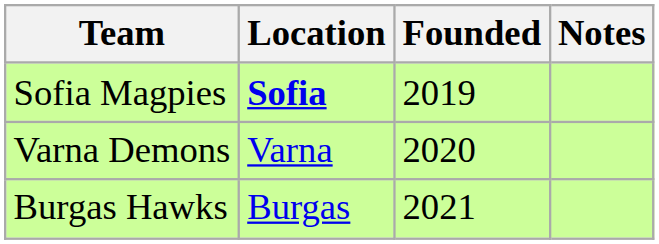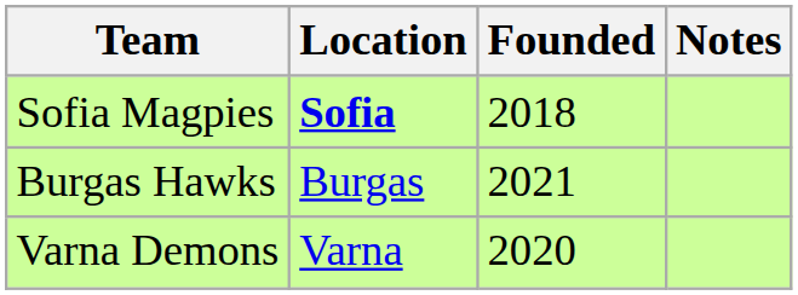 <table class="wikitable">
 <tr>
 <th>Team</th>
 <th>Location</th>
 <th>Founded</th>
 <th>Notes</th>
 </tr>
 <tr bgcolor="#CCFF99">
 <td>Sofia Magpies</td>
 <td><strong><a href='#'>Sofia</a></strong></td>
-<td>2019</td>
+<td>2018</td>
+<td></td>
+</tr>
+<tr bgcolor="#CCFF99">
+<td>Burgas Hawks</td>
+<td><a href='#'>Burgas</a></td>
+<td>2021</td>
 <td></td>
 </tr>
 <tr bgcolor="#CCFF99">
 <td>Varna Demons</td>
 <td><a href='#'>Varna</a></td>
 <td>2020</td>
 <td></td>
 </tr>
-<tr bgcolor="#CCFF99">
-<td>Burgas Hawks</td>
-<td><a href='#'>Burgas</a></td>
-<td>2021</td>
-<td></td>
-</tr>
 </table>
